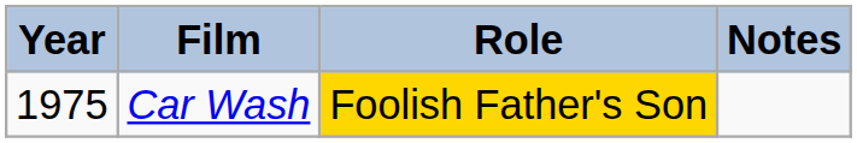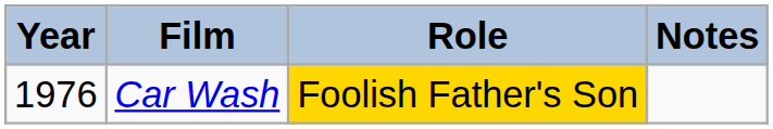 <table class="wikitable" style="font-size:95%;">
 <tr>
 <th style="background:#B0C4DE;">Year</th>
 <th style="background:#B0C4DE;">Film</th>
 <th style="background:#B0C4DE;">Role</th>
 <th style="background:#B0C4DE;">Notes</th>
 </tr>
 <tr>
-<td>1975</td>
+<td>1976</td>
 <td><em><a href='#'>Car Wash</a></em></td>
 <td style="background: gold;">Foolish Father's Son</td>
 <td></td>
 </tr>
 </table>
